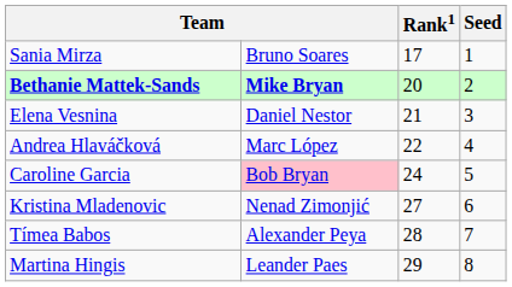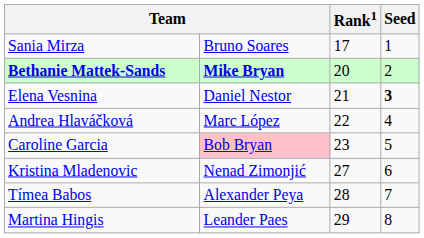 <table class="wikitable sortable collapsible uncollapsed ">
 <tr>
 <th width="325" colspan=2>Team</th>
 <th>Rank<sup>1</sup></th>
 <th>Seed</th>
 </tr>
 <tr>
 <td> <a href='#'>Sania Mirza</a></td>
 <td> <a href='#'>Bruno Soares</a></td>
 <td>17</td>
 <td>1</td>
 </tr>
 <tr style="background:#cfc;">
 <td><strong> <a href='#'>Bethanie Mattek-Sands</a></strong></td>
 <td><strong> <a href='#'>Mike Bryan</a></strong></td>
 <td>20</td>
 <td>2</td>
 </tr>
 <tr>
 <td> <a href='#'>Elena Vesnina</a></td>
 <td> <a href='#'>Daniel Nestor</a></td>
 <td>21</td>
-<td>3</td>
+<td><strong>3</strong></td>
 </tr>
 <tr>
 <td> <a href='#'>Andrea Hlaváčková</a></td>
 <td> <a href='#'>Marc López</a></td>
 <td>22</td>
 <td>4</td>
 </tr>
 <tr>
 <td> <a href='#'>Caroline Garcia</a></td>
 <td style="background: pink;"> <a href='#'>Bob Bryan</a></td>
-<td>24</td>
+<td>23</td>
 <td>5</td>
 </tr>
 <tr>
 <td> <a href='#'>Kristina Mladenovic</a></td>
 <td> <a href='#'>Nenad Zimonjić</a></td>
 <td>27</td>
 <td>6</td>
 </tr>
 <tr>
 <td> <a href='#'>Tímea Babos</a></td>
 <td> <a href='#'>Alexander Peya</a></td>
 <td>28</td>
 <td>7</td>
 </tr>
 <tr>
 <td> <a href='#'>Martina Hingis</a></td>
 <td> <a href='#'>Leander Paes</a></td>
 <td>29</td>
 <td>8</td>
 </tr>
 </table>
